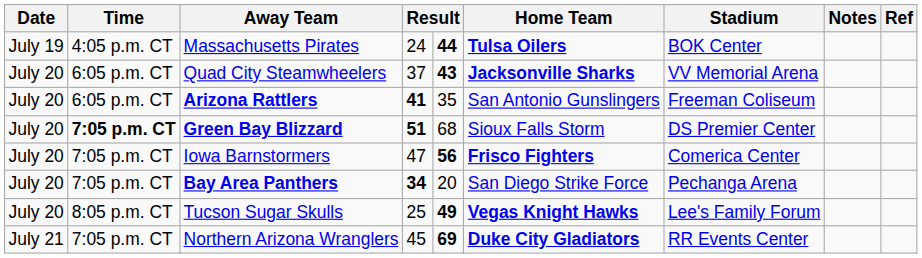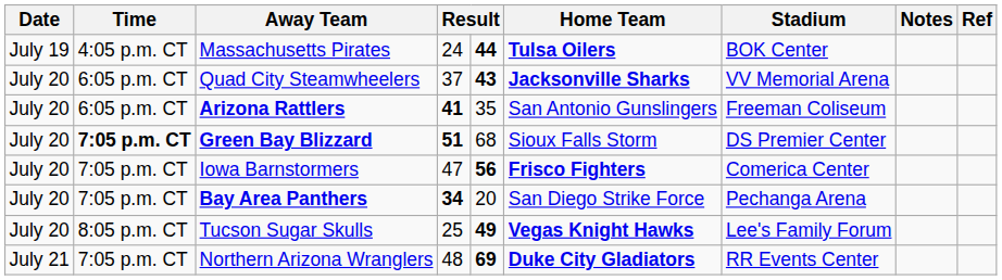 <table class="wikitable">
 <tr>
 <th>Date</th>
 <th>Time</th>
 <th>Away Team</th>
 <th colspan="2">Result</th>
 <th>Home Team</th>
 <th>Stadium</th>
 <th>Notes</th>
 <th>Ref</th>
 </tr>
 <tr>
 <td>July 19</td>
 <td>4:05 p.m. CT</td>
 <td><a href='#'>Massachusetts Pirates</a></td>
 <td>24</td>
 <td><strong>44</strong></td>
 <td><strong><a href='#'>Tulsa Oilers</a></strong></td>
 <td><a href='#'>BOK Center</a></td>
 <td></td>
 <td></td>
 </tr>
 <tr>
 <td>July 20</td>
 <td>6:05 p.m. CT</td>
 <td><a href='#'>Quad City Steamwheelers</a></td>
 <td>37</td>
 <td><strong>43</strong></td>
 <td><strong><a href='#'>Jacksonville Sharks</a></strong></td>
 <td><a href='#'>VV Memorial Arena</a></td>
 <td></td>
 <td></td>
 </tr>
 <tr>
 <td>July 20</td>
 <td>6:05 p.m. CT</td>
 <td><strong><a href='#'>Arizona Rattlers</a></strong></td>
 <td><strong>41</strong></td>
 <td>35</td>
 <td><a href='#'>San Antonio Gunslingers</a></td>
 <td><a href='#'>Freeman Coliseum</a></td>
 <td></td>
 <td></td>
 </tr>
 <tr>
 <td>July 20</td>
 <td><strong>7:05 p.m. CT</strong></td>
 <td><strong><a href='#'>Green Bay Blizzard</a></strong></td>
 <td><strong>51</strong></td>
 <td>68</td>
 <td><a href='#'>Sioux Falls Storm</a></td>
 <td><a href='#'>DS Premier Center</a></td>
 <td></td>
 <td></td>
 </tr>
 <tr>
 <td>July 20</td>
 <td>7:05 p.m. CT</td>
 <td><a href='#'>Iowa Barnstormers</a></td>
 <td>47</td>
 <td><strong>56</strong></td>
 <td><strong><a href='#'>Frisco Fighters</a></strong></td>
 <td><a href='#'>Comerica Center</a></td>
 <td></td>
 <td></td>
 </tr>
 <tr>
 <td>July 20</td>
 <td>7:05 p.m. CT</td>
 <td><strong><a href='#'>Bay Area Panthers</a></strong></td>
 <td><strong>34</strong></td>
 <td>20</td>
 <td><a href='#'>San Diego Strike Force</a></td>
 <td><a href='#'>Pechanga Arena</a></td>
 <td></td>
 <td></td>
 </tr>
 <tr>
 <td>July 20</td>
 <td>8:05 p.m. CT</td>
 <td><a href='#'>Tucson Sugar Skulls</a></td>
 <td>25</td>
 <td><strong>49</strong></td>
 <td><strong><a href='#'>Vegas Knight Hawks</a></strong></td>
 <td><a href='#'>Lee's Family Forum</a></td>
 <td></td>
 <td></td>
 </tr>
 <tr>
 <td>July 21</td>
 <td>7:05 p.m. CT</td>
 <td><a href='#'>Northern Arizona Wranglers</a></td>
-<td>45</td>
+<td>48</td>
 <td><strong>69</strong></td>
 <td><strong><a href='#'>Duke City Gladiators</a></strong></td>
 <td><a href='#'>RR Events Center</a></td>
 <td></td>
 <td></td>
 </tr>
 </table>
